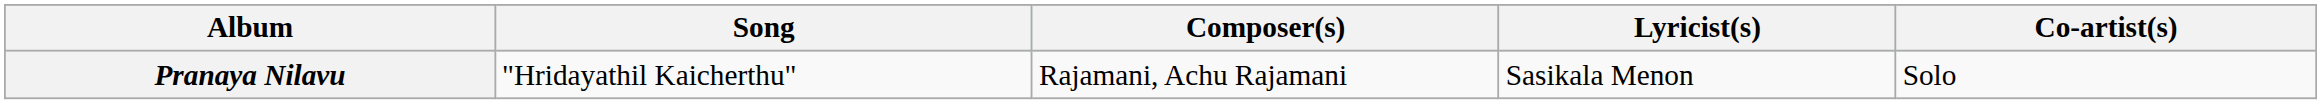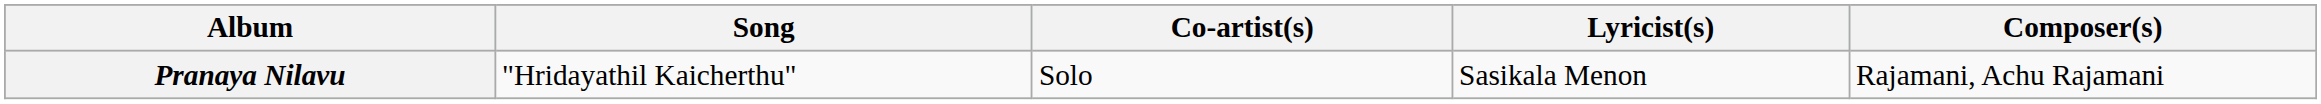 <table class="wikitable plainrowheaders" width="100%" textcolor:#000;">
 <tr style="background:#cfc; text-align:center;">
 <th scope="col" width=21%>Album</th>
 <th scope="col" width=23%>Song</th>
+<th scope="col" width=18%>Co-artist(s)</th>
+<th scope="col" width=17%>Lyricist(s)</th>
 <th scope="col" width=20%>Composer(s)</th>
-<th scope="col" width=17%>Lyricist(s)</th>
-<th scope="col" width=18%>Co-artist(s)</th>
 </tr>
 <tr>
 <th scope="row"><em>Pranaya Nilavu</em></th>
 <td>"Hridayathil Kaicherthu"</td>
+<td>Solo</td>
+<td>Sasikala Menon</td>
 <td>Rajamani, Achu Rajamani</td>
-<td>Sasikala Menon</td>
-<td>Solo</td>
 </tr>
 </table>
